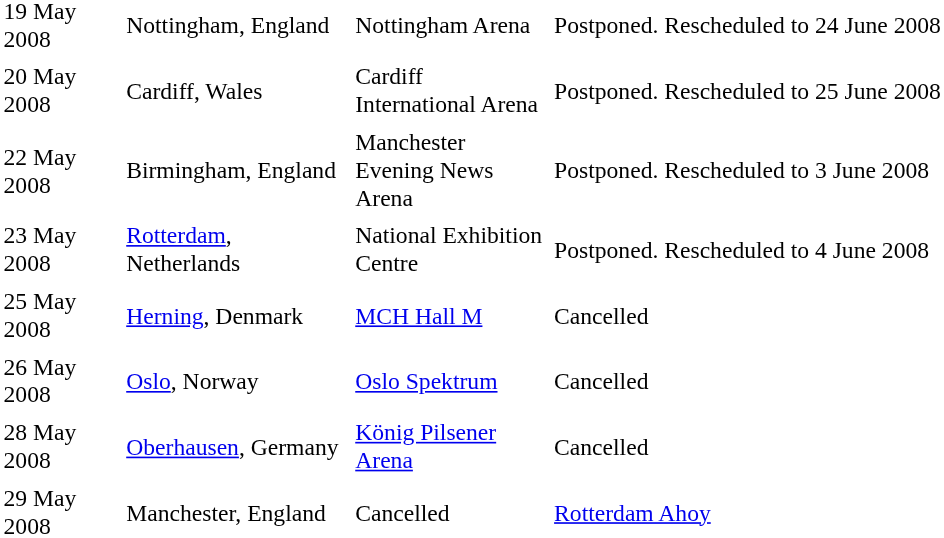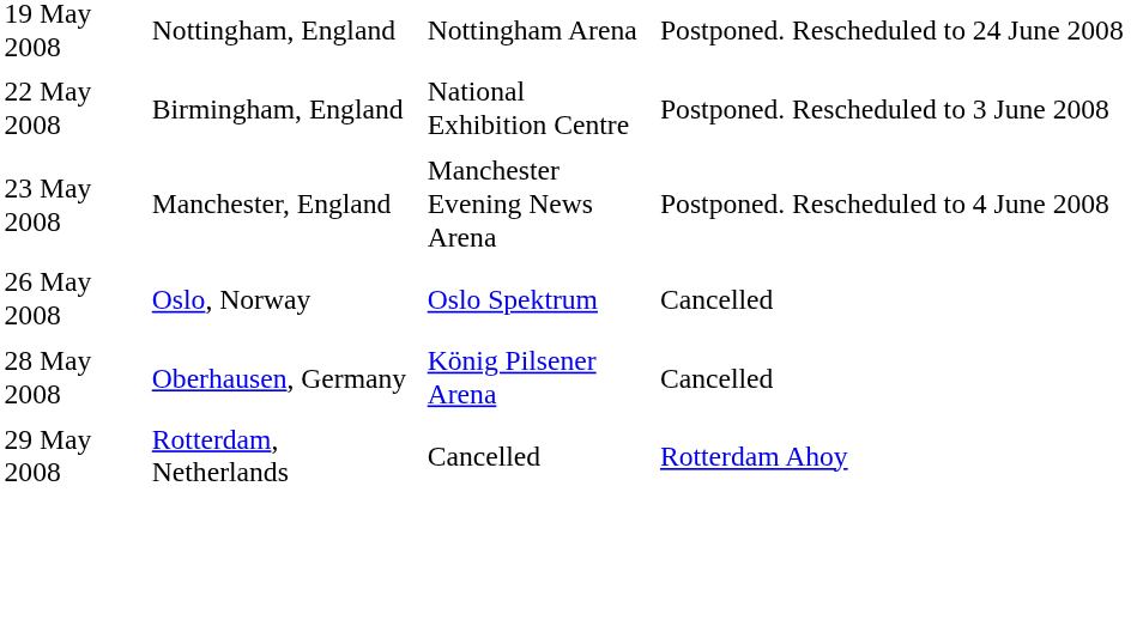 <table cellpadding="2" style="border: 0px solid darkgray; font-size:90%">
 <tr>
 <th width="150"></th>
 <th width="250"></th>
 <th width="200"></th>
 <th width="700"></th>
 </tr>
 <tr border="0">
 <td>19 May 2008</td>
 <td>Nottingham, England</td>
 <td>Nottingham Arena</td>
 <td>Postponed. Rescheduled to 24 June 2008</td>
 </tr>
 <tr>
-<td>20 May 2008</td>
-<td>Cardiff, Wales</td>
-<td>Cardiff International Arena</td>
-<td>Postponed. Rescheduled to 25 June 2008</td>
-</tr>
-<tr>
 <td>22 May 2008</td>
 <td>Birmingham, England</td>
-<td>Manchester Evening News Arena</td>
+<td>National Exhibition Centre</td>
 <td>Postponed. Rescheduled to 3 June 2008</td>
 </tr>
 <tr>
 <td>23 May 2008</td>
-<td><a href='#'>Rotterdam</a>, Netherlands</td>
-<td>National Exhibition Centre</td>
+<td>Manchester, England</td>
+<td>Manchester Evening News Arena</td>
 <td>Postponed. Rescheduled to 4 June 2008</td>
-</tr>
-<tr>
-<td>25 May 2008</td>
-<td><a href='#'>Herning</a>, Denmark</td>
-<td><a href='#'>MCH Hall M</a></td>
-<td>Cancelled</td>
 </tr>
 <tr>
 <td>26 May 2008</td>
 <td><a href='#'>Oslo</a>, Norway</td>
 <td><a href='#'>Oslo Spektrum</a></td>
 <td>Cancelled</td>
 </tr>
 <tr>
 <td>28 May 2008</td>
 <td><a href='#'>Oberhausen</a>, Germany</td>
 <td><a href='#'>König Pilsener Arena</a></td>
 <td>Cancelled</td>
 </tr>
 <tr>
 <td>29 May 2008</td>
-<td>Manchester, England</td>
+<td><a href='#'>Rotterdam</a>, Netherlands</td>
 <td>Cancelled</td>
 <td><a href='#'>Rotterdam Ahoy</a></td>
 </tr>
 <tr>
 </tr>
 </table>
